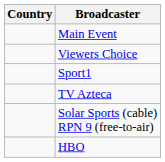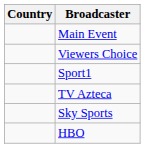 <table class="wikitable">
 <tr>
 <th align=center>Country</th>
 <th align=center>Broadcaster</th>
 </tr>
 <tr>
 <td></td>
 <td><a href='#'>Main Event</a></td>
 </tr>
 <tr>
 <td></td>
 <td><a href='#'>Viewers Choice</a></td>
 </tr>
 <tr>
 <td></td>
 <td><a href='#'>Sport1</a></td>
 </tr>
 <tr>
 <td></td>
 <td><a href='#'>TV Azteca</a></td>
 </tr>
 <tr>
 <td></td>
-<td><a href='#'>Solar Sports</a> (cable) <br><a href='#'>RPN 9</a> (free-to-air)</td>
+<td><a href='#'>Sky Sports</a></td>
 </tr>
 <tr>
 <td></td>
 <td><a href='#'>HBO</a></td>
 </tr>
 </table>
